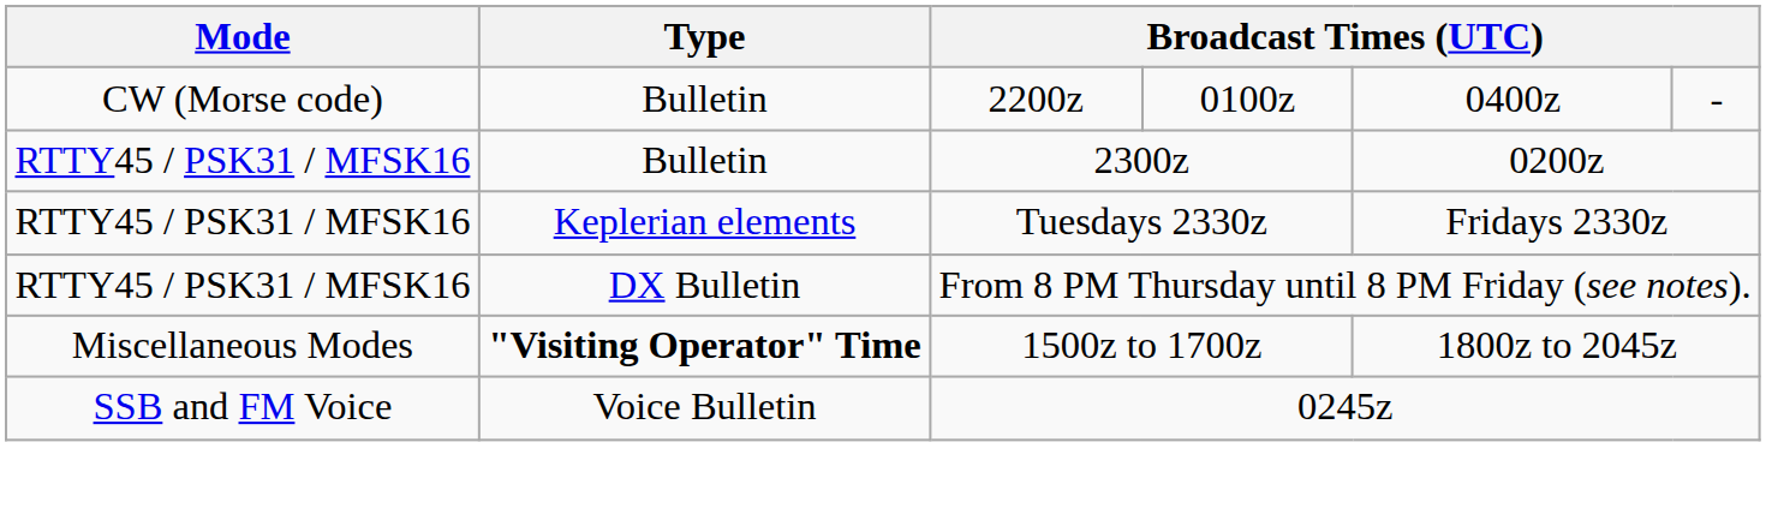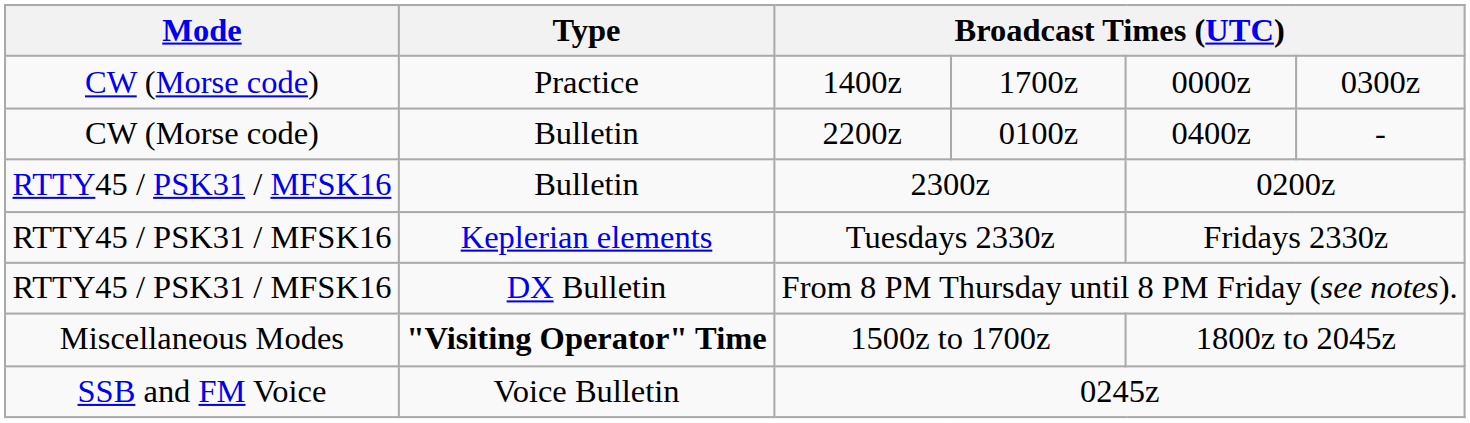 <table class="wikitable"  style="vertical-align:top; text-align:center;">
 <tr>
 <th><a href='#'>Mode</a></th>
 <th>Type</th>
 <th colspan="4" style="text-align:center;">Broadcast Times (<a href='#'>UTC</a>)</th>
+</tr>
+<tr>
+<td><a href='#'>CW</a> (<a href='#'>Morse code</a>)</td>
+<td>Practice</td>
+<td>1400z</td>
+<td>1700z</td>
+<td>0000z</td>
+<td>0300z</td>
 </tr>
 <tr>
 <td>CW (Morse code)</td>
 <td>Bulletin</td>
 <td>2200z</td>
 <td>0100z</td>
 <td>0400z</td>
 <td>-</td>
 </tr>
 <tr>
 <td><a href='#'>RTTY</a>45 / <a href='#'>PSK31</a> / <a href='#'>MFSK16</a></td>
 <td>Bulletin</td>
 <td colspan="2">2300z</td>
 <td colspan="2">0200z</td>
 </tr>
 <tr>
 <td>RTTY45 / PSK31 / MFSK16</td>
 <td><a href='#'>Keplerian elements</a></td>
 <td colspan="2">Tuesdays 2330z</td>
 <td colspan="2">Fridays 2330z</td>
 </tr>
 <tr>
 <td>RTTY45 / PSK31 / MFSK16</td>
 <td><a href='#'>DX</a> Bulletin</td>
 <td colspan="4">From 8 PM Thursday until 8 PM Friday (<em>see notes</em>).</td>
 </tr>
 <tr>
 <td>Miscellaneous Modes</td>
 <td><strong>"Visiting Operator" Time</strong></td>
 <td colspan="2">1500z to 1700z</td>
 <td colspan="2">1800z to 2045z</td>
 </tr>
 <tr>
 <td><a href='#'>SSB</a> and <a href='#'>FM</a> Voice</td>
 <td>Voice Bulletin</td>
 <td colspan="4">0245z</td>
 </tr>
 </table>
